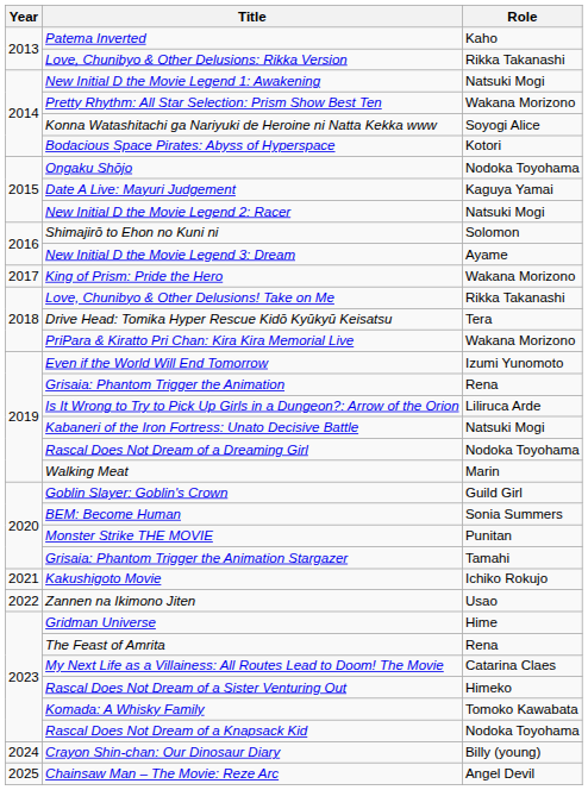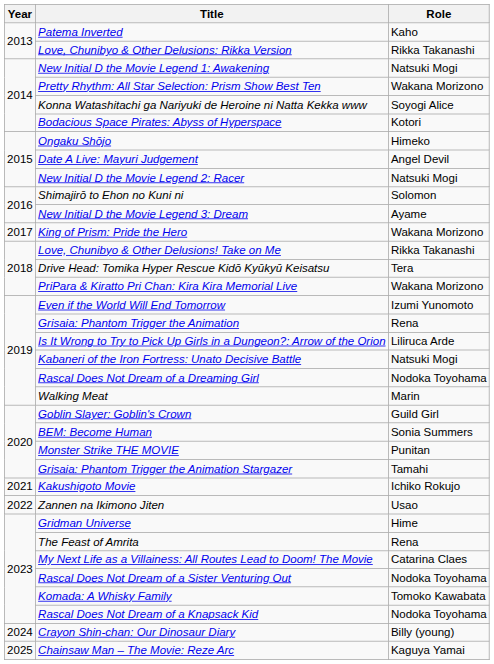 <table class="wikitable" style="font-size: 90%;">
 <tr>
 <th>Year</th>
 <th>Title</th>
 <th>Role</th>
 </tr>
 <tr>
 <td rowspan="2">2013</td>
 <td><em><a href='#'>Patema Inverted</a></em></td>
 <td>Kaho</td>
 </tr>
 <tr>
 <td><em><a href='#'>Love, Chunibyo & Other Delusions: Rikka Version</a></em></td>
 <td>Rikka Takanashi</td>
 </tr>
 <tr>
 <td rowspan="4">2014</td>
 <td><em><a href='#'>New Initial D the Movie Legend 1: Awakening</a></em></td>
 <td>Natsuki Mogi</td>
 </tr>
 <tr>
 <td><em><a href='#'>Pretty Rhythm: All Star Selection: Prism Show Best Ten</a></em></td>
 <td>Wakana Morizono</td>
 </tr>
 <tr>
 <td><em>Konna Watashitachi ga Nariyuki de Heroine ni Natta Kekka www</em></td>
 <td>Soyogi Alice</td>
 </tr>
 <tr>
 <td><em><a href='#'>Bodacious Space Pirates: Abyss of Hyperspace</a></em></td>
 <td>Kotori</td>
 </tr>
 <tr>
 <td rowspan="3">2015</td>
 <td><em><a href='#'>Ongaku Shōjo</a></em></td>
-<td>Nodoka Toyohama</td>
+<td>Himeko</td>
 </tr>
 <tr>
 <td><em><a href='#'>Date A Live: Mayuri Judgement</a></em></td>
-<td>Kaguya Yamai</td>
+<td>Angel Devil</td>
 </tr>
 <tr>
 <td><em><a href='#'>New Initial D the Movie Legend 2: Racer</a></em></td>
 <td>Natsuki Mogi</td>
 </tr>
 <tr>
 <td rowspan="2">2016</td>
 <td><em>Shimajirō to Ehon no Kuni ni</em></td>
 <td>Solomon</td>
 </tr>
 <tr>
 <td><em><a href='#'>New Initial D the Movie Legend 3: Dream</a></em></td>
 <td>Ayame</td>
 </tr>
 <tr>
 <td>2017</td>
 <td><em><a href='#'>King of Prism: Pride the Hero</a></em></td>
 <td>Wakana Morizono</td>
 </tr>
 <tr>
 <td rowspan="3">2018</td>
 <td><em><a href='#'>Love, Chunibyo & Other Delusions! Take on Me</a></em></td>
 <td>Rikka Takanashi</td>
 </tr>
 <tr>
 <td><em>Drive Head: Tomika Hyper Rescue Kidō Kyūkyū Keisatsu</em></td>
 <td>Tera</td>
 </tr>
 <tr>
 <td><em><a href='#'>PriPara & Kiratto Pri Chan: Kira Kira Memorial Live</a></em></td>
 <td>Wakana Morizono</td>
 </tr>
 <tr>
 <td rowspan="6">2019</td>
 <td><em><a href='#'>Even if the World Will End Tomorrow</a></em></td>
 <td>Izumi Yunomoto</td>
 </tr>
 <tr>
 <td><em><a href='#'>Grisaia: Phantom Trigger the Animation</a></em></td>
 <td>Rena</td>
 </tr>
 <tr>
 <td><em><a href='#'>Is It Wrong to Try to Pick Up Girls in a Dungeon?: Arrow of the Orion</a></em></td>
 <td>Liliruca Arde</td>
 </tr>
 <tr>
 <td><em><a href='#'>Kabaneri of the Iron Fortress: Unato Decisive Battle</a></em></td>
 <td>Natsuki Mogi</td>
 </tr>
 <tr>
 <td><em><a href='#'>Rascal Does Not Dream of a Dreaming Girl</a></em></td>
 <td>Nodoka Toyohama</td>
 </tr>
 <tr>
 <td><em>Walking Meat</em></td>
 <td>Marin</td>
 </tr>
 <tr>
 <td rowspan="4">2020</td>
 <td><em><a href='#'>Goblin Slayer: Goblin's Crown</a></em></td>
 <td>Guild Girl</td>
 </tr>
 <tr>
 <td><em><a href='#'>BEM: Become Human</a></em></td>
 <td>Sonia Summers</td>
 </tr>
 <tr>
 <td><em><a href='#'>Monster Strike THE MOVIE</a></em></td>
 <td>Punitan</td>
 </tr>
 <tr>
 <td><em><a href='#'>Grisaia: Phantom Trigger the Animation Stargazer</a></em></td>
 <td>Tamahi</td>
 </tr>
 <tr>
 <td>2021</td>
 <td><em><a href='#'>Kakushigoto Movie</a></em></td>
 <td>Ichiko Rokujo</td>
 </tr>
 <tr>
 <td>2022</td>
 <td><em>Zannen na Ikimono Jiten</em></td>
 <td>Usao</td>
 </tr>
 <tr>
 <td rowspan="6">2023</td>
 <td><em><a href='#'>Gridman Universe</a></em></td>
 <td>Hime</td>
 </tr>
 <tr>
 <td><em>The Feast of Amrita</em></td>
 <td>Rena</td>
 </tr>
 <tr>
 <td><em><a href='#'>My Next Life as a Villainess: All Routes Lead to Doom! The Movie</a></em></td>
 <td>Catarina Claes</td>
 </tr>
 <tr>
 <td><em><a href='#'>Rascal Does Not Dream of a Sister Venturing Out</a></em></td>
-<td>Himeko</td>
+<td>Nodoka Toyohama</td>
 </tr>
 <tr>
 <td><em><a href='#'>Komada: A Whisky Family</a></em></td>
 <td>Tomoko Kawabata</td>
 </tr>
 <tr>
 <td><em><a href='#'>Rascal Does Not Dream of a Knapsack Kid</a></em></td>
 <td>Nodoka Toyohama</td>
 </tr>
 <tr>
 <td>2024</td>
 <td><em><a href='#'>Crayon Shin-chan: Our Dinosaur Diary</a></em></td>
 <td>Billy (young)</td>
 </tr>
 <tr>
 <td>2025</td>
 <td><em><a href='#'>Chainsaw Man – The Movie: Reze Arc</a></em></td>
-<td>Angel Devil</td>
+<td>Kaguya Yamai</td>
 </tr>
 </table>
